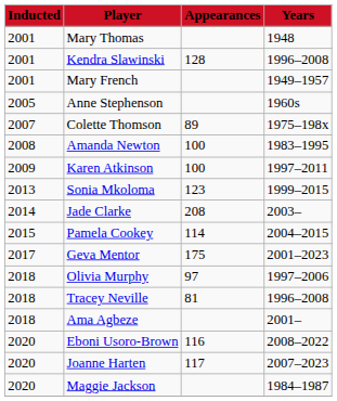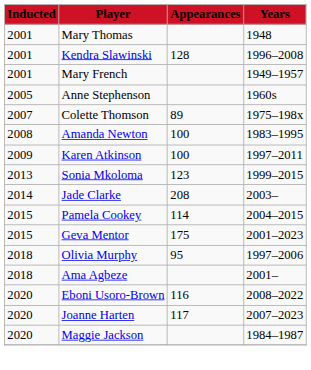 <table class="wikitable collapsible" border="1">
 <tr>
 <th style="background:#CE1124;"><span>Inducted</span></th>
 <th style="background:#CE1124;"><span>Player</span></th>
 <th style="background:#CE1124;"><span>Appearances</span></th>
 <th style="background:#CE1124;"><span>Years</span></th>
 </tr>
 <tr>
 <td>2001</td>
 <td>Mary Thomas</td>
 <td></td>
 <td>1948</td>
 </tr>
 <tr>
 <td>2001</td>
 <td><a href='#'>Kendra Slawinski</a></td>
 <td>128</td>
 <td>1996–2008</td>
 </tr>
 <tr>
 <td>2001</td>
 <td>Mary French</td>
 <td></td>
 <td>1949–1957</td>
 </tr>
 <tr>
 <td>2005</td>
 <td>Anne Stephenson</td>
 <td></td>
 <td>1960s</td>
 </tr>
 <tr>
 <td>2007</td>
 <td>Colette Thomson</td>
 <td>89</td>
 <td>1975–198x</td>
 </tr>
 <tr>
 <td>2008</td>
 <td><a href='#'>Amanda Newton</a></td>
 <td>100</td>
 <td>1983–1995</td>
 </tr>
 <tr>
 <td>2009</td>
 <td><a href='#'>Karen Atkinson</a></td>
 <td>100</td>
 <td>1997–2011</td>
 </tr>
 <tr>
 <td>2013</td>
 <td><a href='#'>Sonia Mkoloma</a></td>
 <td>123</td>
 <td>1999–2015</td>
 </tr>
 <tr>
 <td>2014</td>
 <td><a href='#'>Jade Clarke</a></td>
 <td>208</td>
 <td>2003–</td>
 </tr>
 <tr>
 <td>2015</td>
 <td><a href='#'>Pamela Cookey</a></td>
 <td>114</td>
 <td>2004–2015</td>
 </tr>
 <tr>
-<td>2017</td>
+<td>2015</td>
 <td><a href='#'>Geva Mentor</a></td>
 <td>175</td>
 <td>2001–2023</td>
 </tr>
 <tr>
 <td>2018</td>
 <td><a href='#'>Olivia Murphy</a></td>
-<td>97</td>
+<td>95</td>
 <td>1997–2006</td>
-</tr>
-<tr>
-<td>2018</td>
-<td><a href='#'>Tracey Neville</a></td>
-<td>81</td>
-<td>1996–2008</td>
 </tr>
 <tr>
 <td>2018</td>
 <td><a href='#'>Ama Agbeze</a></td>
 <td></td>
 <td>2001–</td>
 </tr>
 <tr>
 <td>2020</td>
 <td><a href='#'>Eboni Usoro-Brown</a></td>
 <td>116</td>
 <td>2008–2022</td>
 </tr>
 <tr>
 <td>2020</td>
 <td><a href='#'>Joanne Harten</a></td>
 <td>117</td>
 <td>2007–2023</td>
 </tr>
 <tr>
 <td>2020</td>
 <td><a href='#'>Maggie Jackson</a></td>
 <td></td>
 <td>1984–1987</td>
 </tr>
 <tr>
 </tr>
 </table>
